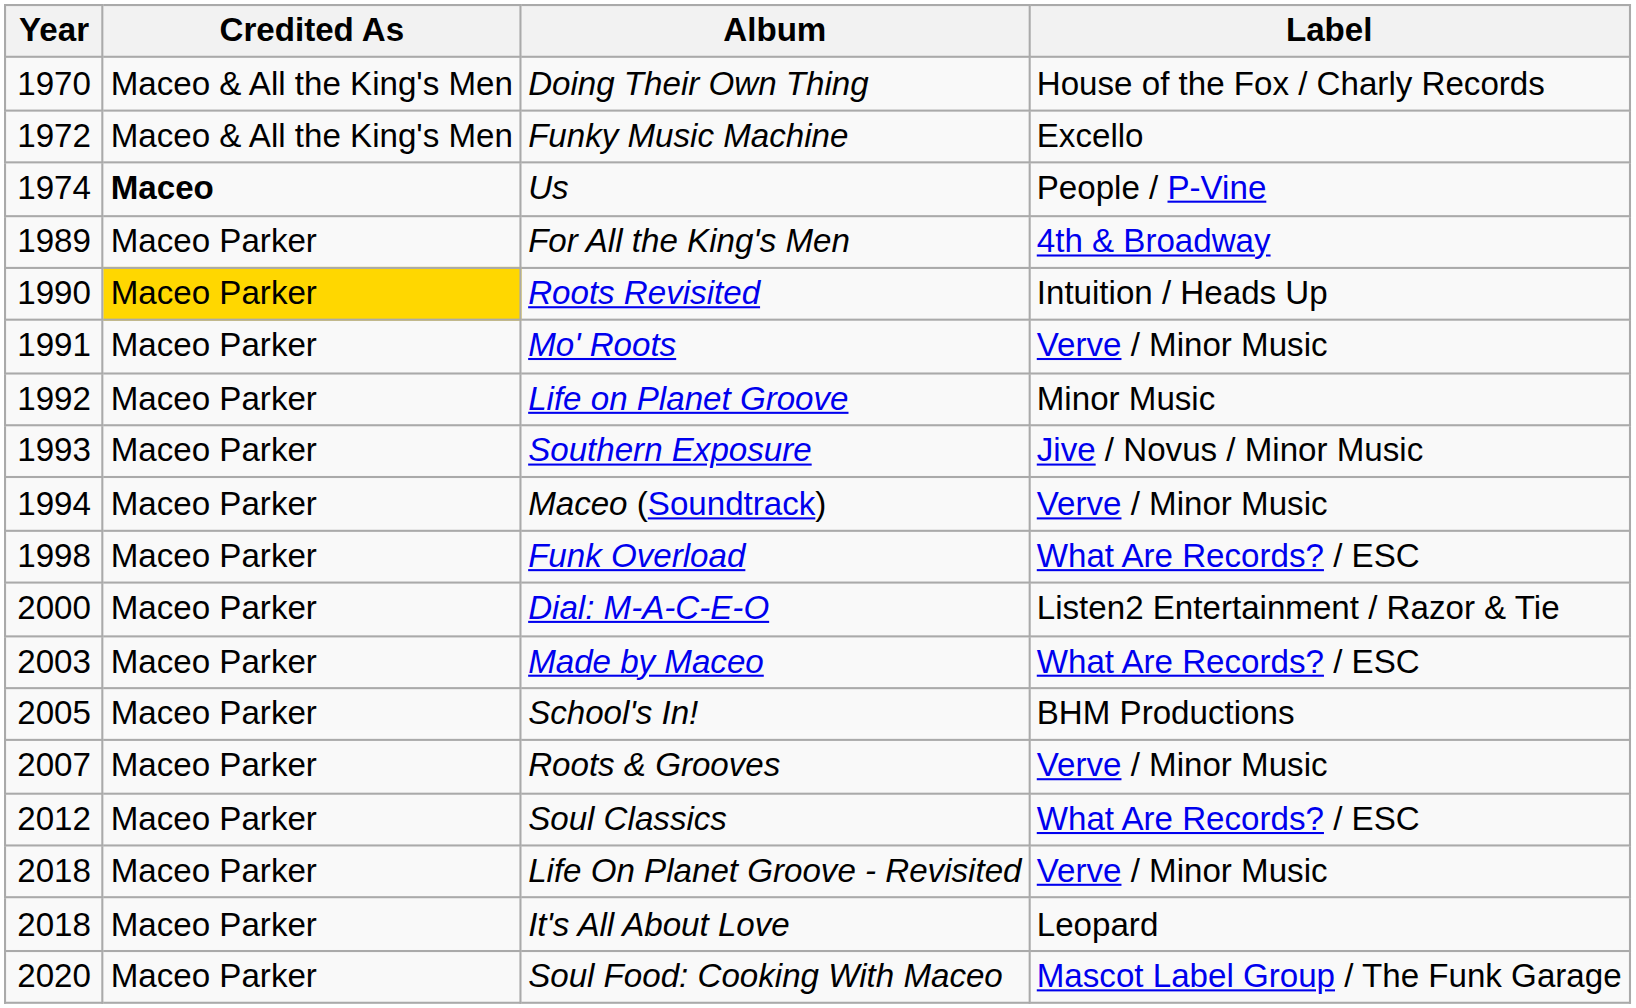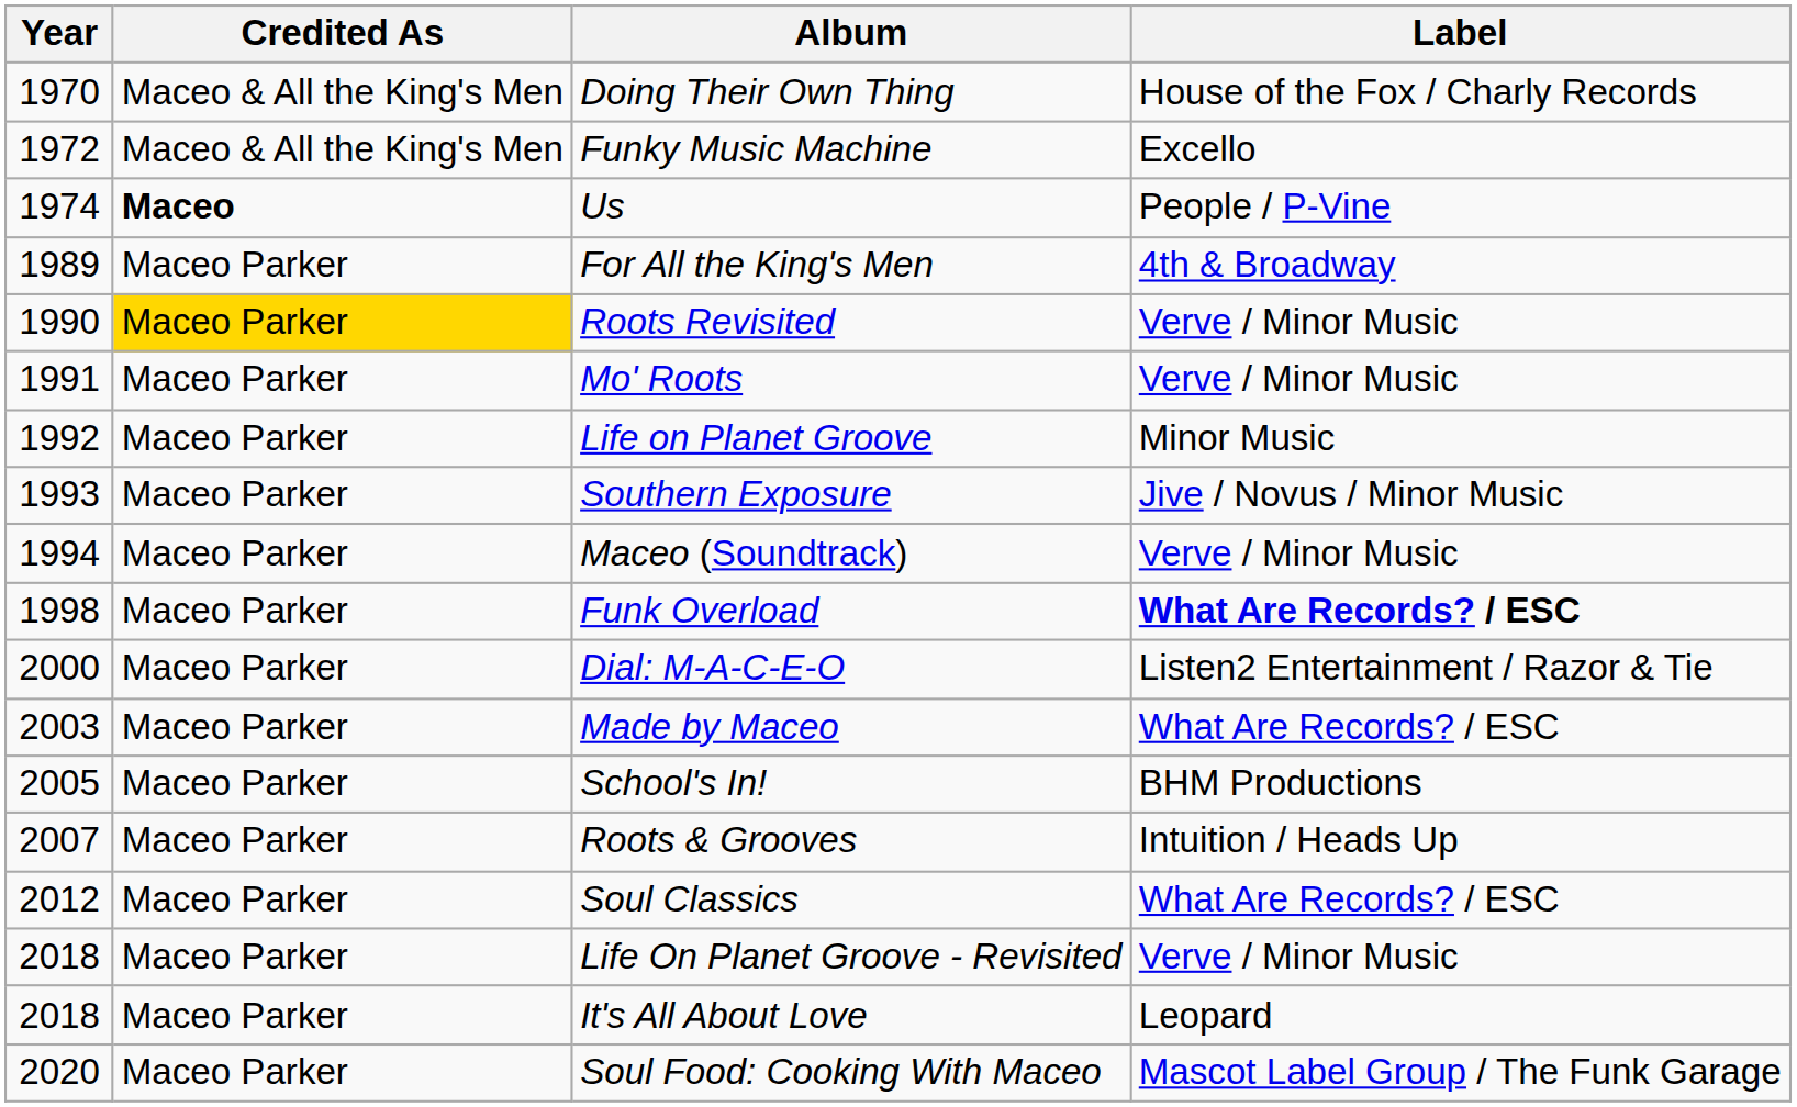 <table class="wikitable">
 <tr>
 <th style="vertical-align:top; text-align:center; width:40px;">Year</th>
 <th valign="top">Credited As</th>
 <th valign="top">Album</th>
 <th valign="top">Label</th>
 </tr>
 <tr>
 <td style="text-align:center; vertical-align:top;">1970</td>
 <td valign="top">Maceo & All the King's Men</td>
 <td valign="top"><em>Doing Their Own Thing</em></td>
 <td valign="top">House of the Fox / Charly Records</td>
 </tr>
 <tr>
 <td style="text-align:center; vertical-align:top;">1972</td>
 <td valign="top">Maceo & All the King's Men</td>
 <td valign="top"><em>Funky Music Machine</em></td>
 <td valign="top">Excello</td>
 </tr>
 <tr>
 <td style="text-align:center; vertical-align:top;">1974</td>
 <td valign="top"><strong>Maceo</strong></td>
 <td valign="top"><em>Us</em></td>
 <td valign="top">People / <a href='#'>P-Vine</a></td>
 </tr>
 <tr>
 <td style="text-align:center; vertical-align:top;">1989</td>
 <td valign="top">Maceo Parker</td>
 <td valign="top"><em>For All the King's Men</em></td>
 <td valign="top"><a href='#'>4th & Broadway</a></td>
 </tr>
 <tr>
 <td style="text-align:center; vertical-align:top;">1990</td>
 <td valign="top" style="background: gold;">Maceo Parker</td>
 <td valign="top"><em><a href='#'>Roots Revisited</a></em></td>
-<td valign="top">Intuition / Heads Up</td>
+<td valign="top"><a href='#'>Verve</a> / Minor Music</td>
 </tr>
 <tr>
 <td style="text-align:center; vertical-align:top;">1991</td>
 <td valign="top">Maceo Parker</td>
 <td valign="top"><em><a href='#'>Mo' Roots</a></em></td>
 <td valign="top"><a href='#'>Verve</a> / Minor Music</td>
 </tr>
 <tr>
 <td style="text-align:center; vertical-align:top;">1992</td>
 <td valign="top">Maceo Parker</td>
 <td valign="top"><em><a href='#'>Life on Planet Groove</a></em></td>
 <td valign="top">Minor Music</td>
 </tr>
 <tr>
 <td style="text-align:center; vertical-align:top;">1993</td>
 <td valign="top">Maceo Parker</td>
 <td valign="top"><em><a href='#'>Southern Exposure</a></em></td>
 <td valign="top"><a href='#'>Jive</a> / Novus / Minor Music</td>
 </tr>
 <tr>
 <td style="text-align:center; vertical-align:top;">1994</td>
 <td valign="top">Maceo Parker</td>
 <td valign="top"><em>Maceo</em> (<a href='#'>Soundtrack</a>)</td>
 <td valign="top"><a href='#'>Verve</a> / Minor Music</td>
 </tr>
 <tr>
 <td style="text-align:center; vertical-align:top;">1998</td>
 <td valign="top">Maceo Parker</td>
 <td valign="top"><em><a href='#'>Funk Overload</a></em></td>
-<td valign="top"><a href='#'>What Are Records?</a> / ESC</td>
+<td valign="top"><strong><a href='#'>What Are Records?</a> / ESC</strong></td>
 </tr>
 <tr>
 <td style="text-align:center; vertical-align:top;">2000</td>
 <td valign="top">Maceo Parker</td>
 <td valign="top"><em><a href='#'>Dial: M-A-C-E-O</a></em></td>
 <td valign="top">Listen2 Entertainment / Razor & Tie</td>
 </tr>
 <tr>
 <td style="text-align:center; vertical-align:top;">2003</td>
 <td valign="top">Maceo Parker</td>
 <td valign="top"><em><a href='#'>Made by Maceo</a></em></td>
 <td valign="top"><a href='#'>What Are Records?</a> / ESC</td>
 </tr>
 <tr>
 <td style="text-align:center; vertical-align:top;">2005</td>
 <td valign="top">Maceo Parker</td>
 <td valign="top"><em>School's In!</em></td>
 <td valign="top">BHM Productions</td>
 </tr>
 <tr>
 <td style="text-align:center; vertical-align:top;">2007</td>
 <td valign="top">Maceo Parker</td>
 <td valign="top"><em>Roots & Grooves</em></td>
-<td valign="top"><a href='#'>Verve</a> / Minor Music</td>
+<td valign="top">Intuition / Heads Up</td>
 </tr>
 <tr>
 <td style="text-align:center; vertical-align:top;">2012</td>
 <td valign="top">Maceo Parker</td>
 <td valign="top"><em>Soul Classics</em></td>
 <td valign="top"><a href='#'>What Are Records?</a> / ESC</td>
 </tr>
 <tr>
 <td style="text-align:center; vertical-align:top;">2018</td>
 <td valign="top">Maceo Parker</td>
 <td valign="top"><em>Life On Planet Groove - Revisited</em></td>
 <td valign="top"><a href='#'>Verve</a> / Minor Music</td>
 </tr>
 <tr>
 <td style="text-align:center; vertical-align:top;">2018</td>
 <td valign="top">Maceo Parker</td>
 <td valign="top"><em>It's All About Love</em></td>
 <td valign="top">Leopard</td>
 </tr>
 <tr>
 <td style="text-align:center; vertical-align:top;">2020</td>
 <td valign="top">Maceo Parker</td>
 <td valign="top"><em>Soul Food: Cooking With Maceo</em></td>
 <td valign="top"><a href='#'>Mascot Label Group</a> / The Funk Garage</td>
 </tr>
 </table>
